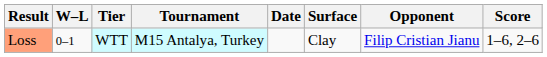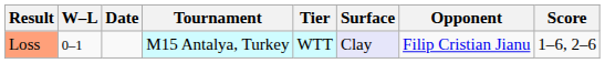 <table class="wikitable">
 <tr>
 <th>Result</th>
 <th class="unsortable">W–L</th>
+<th>Date</th>
+<th>Tournament</th>
 <th>Tier</th>
-<th>Tournament</th>
-<th>Date</th>
 <th>Surface</th>
 <th>Opponent</th>
 <th class="unsortable">Score</th>
 </tr>
 <tr>
 <td bgcolor=FFA07A>Loss</td>
 <td><small>0–1</small></td>
+<td></td>
+<td style="background:#cffcff;">M15 Antalya, Turkey</td>
 <td style="background:#cffcff;">WTT</td>
-<td style="background:#cffcff;">M15 Antalya, Turkey</td>
-<td></td>
-<td>Clay</td>
+<td style="background: lavender;">Clay</td>
 <td> <a href='#'>Filip Cristian Jianu</a></td>
 <td>1–6, 2–6</td>
 </tr>
 </table>
